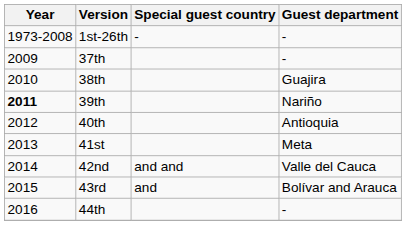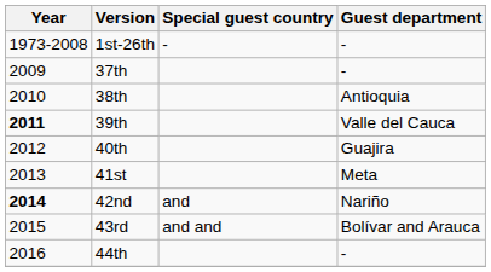 <table class="wikitable">
 <tr>
 <th>Year</th>
 <th>Version</th>
 <th>Special guest country</th>
 <th>Guest department</th>
 </tr>
 <tr>
 <td>1973-2008</td>
 <td>1st-26th</td>
 <td>-</td>
 <td>-</td>
 </tr>
 <tr>
 <td>2009</td>
 <td>37th</td>
 <td></td>
 <td>-</td>
 </tr>
 <tr>
 <td>2010</td>
 <td>38th</td>
 <td></td>
-<td>Guajira</td>
+<td>Antioquia</td>
 </tr>
 <tr>
 <td><strong>2011</strong></td>
 <td>39th</td>
 <td></td>
-<td>Nariño</td>
+<td>Valle del Cauca</td>
 </tr>
 <tr>
 <td>2012</td>
 <td>40th</td>
 <td></td>
-<td>Antioquia</td>
+<td>Guajira</td>
 </tr>
 <tr>
 <td>2013</td>
 <td>41st</td>
 <td></td>
 <td>Meta</td>
 </tr>
 <tr>
-<td>2014</td>
+<td><strong>2014</strong></td>
 <td>42nd</td>
-<td> and  and </td>
-<td>Valle del Cauca</td>
+<td> and </td>
+<td>Nariño</td>
 </tr>
 <tr>
 <td>2015</td>
 <td>43rd</td>
-<td> and </td>
+<td> and  and </td>
 <td>Bolívar and Arauca</td>
 </tr>
 <tr>
 <td>2016</td>
 <td>44th</td>
 <td></td>
 <td>-</td>
 </tr>
 <tr>
 </tr>
 </table>
